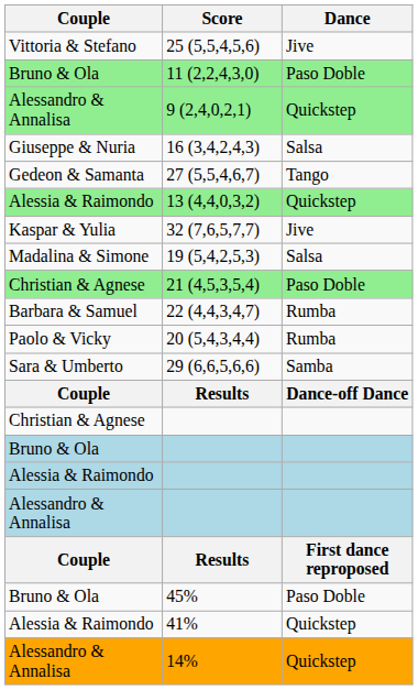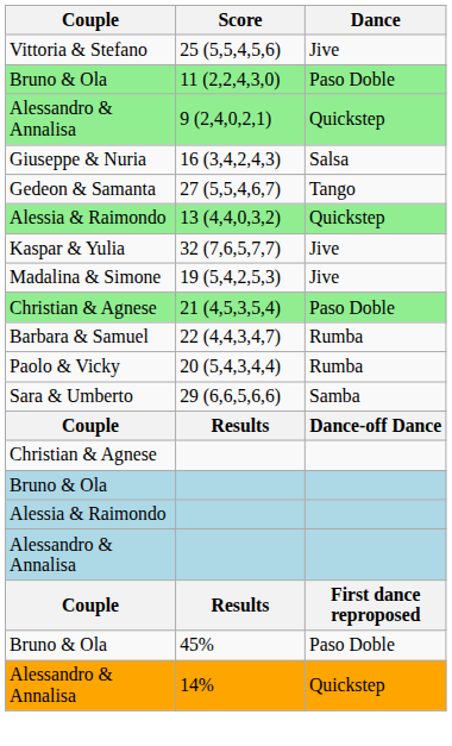 <table class="wikitable" style="width:30%;">
 <tr>
 <th style="width:18%;">Couple</th>
 <th style="width:10%;">Score</th>
 <th style="width:10%;">Dance</th>
 </tr>
 <tr>
 <td>Vittoria & Stefano</td>
 <td>25 (5,5,4,5,6)</td>
 <td>Jive</td>
 </tr>
 <tr>
 <td bgcolor="lightgreen">Bruno & Ola</td>
 <td bgcolor="lightgreen">11 (2,2,4,3,0)</td>
 <td bgcolor="lightgreen">Paso Doble</td>
 </tr>
 <tr>
 <td bgcolor="lightgreen">Alessandro & Annalisa</td>
 <td bgcolor="lightgreen">9 (2,4,0,2,1)</td>
 <td bgcolor="lightgreen">Quickstep</td>
 </tr>
 <tr>
 <td>Giuseppe & Nuria</td>
 <td>16 (3,4,2,4,3)</td>
 <td>Salsa</td>
 </tr>
 <tr>
 <td>Gedeon & Samanta</td>
 <td>27 (5,5,4,6,7)</td>
 <td>Tango</td>
 </tr>
 <tr>
 <td bgcolor="lightgreen">Alessia & Raimondo</td>
 <td bgcolor="lightgreen">13 (4,4,0,3,2)</td>
 <td bgcolor="lightgreen">Quickstep</td>
 </tr>
 <tr>
 <td>Kaspar & Yulia</td>
 <td>32 (7,6,5,7,7)</td>
 <td>Jive</td>
 </tr>
 <tr>
 <td>Madalina & Simone</td>
 <td>19 (5,4,2,5,3)</td>
-<td>Salsa</td>
+<td>Jive</td>
 </tr>
 <tr>
 <td bgcolor="lightgreen">Christian & Agnese</td>
 <td bgcolor="lightgreen">21 (4,5,3,5,4)</td>
 <td bgcolor="lightgreen">Paso Doble</td>
 </tr>
 <tr>
 <td>Barbara & Samuel</td>
 <td>22 (4,4,3,4,7)</td>
 <td>Rumba</td>
 </tr>
 <tr>
 <td>Paolo & Vicky</td>
 <td>20 (5,4,3,4,4)</td>
 <td>Rumba</td>
 </tr>
 <tr>
 <td>Sara & Umberto</td>
 <td>29 (6,6,5,6,6)</td>
 <td>Samba</td>
 </tr>
 <tr>
 <th>Couple</th>
 <th>Results</th>
 <th>Dance-off Dance</th>
 </tr>
 <tr>
 <td>Christian & Agnese</td>
 <td></td>
 <td></td>
 </tr>
 <tr>
 <td bgcolor="lightblue">Bruno & Ola</td>
 <td bgcolor="lightblue"></td>
 <td bgcolor="lightblue"></td>
 </tr>
 <tr>
 <td bgcolor="lightblue">Alessia & Raimondo</td>
 <td bgcolor="lightblue"></td>
 <td bgcolor="lightblue"></td>
 </tr>
 <tr>
 <td bgcolor="lightblue">Alessandro & Annalisa</td>
 <td bgcolor="lightblue"></td>
 <td bgcolor="lightblue"></td>
 </tr>
 <tr>
 <th>Couple</th>
 <th>Results</th>
 <th>First dance reproposed</th>
 </tr>
 <tr>
 <td>Bruno & Ola</td>
 <td>45%</td>
 <td>Paso Doble</td>
 </tr>
 <tr>
-<td>Alessia & Raimondo</td>
-<td>41%</td>
-<td>Quickstep</td>
-</tr>
-<tr>
 <td bgcolor="orange">Alessandro & Annalisa</td>
 <td bgcolor="orange">14%</td>
 <td bgcolor="orange">Quickstep</td>
 </tr>
 </table>
